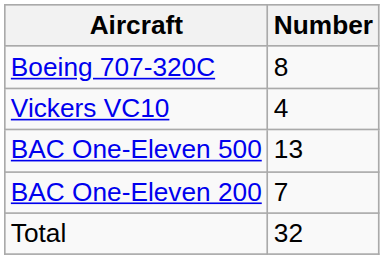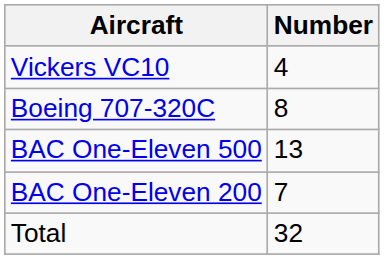 <table class="wikitable">
 <tr>
 <th>Aircraft</th>
 <th>Number</th>
 </tr>
 <tr>
+<td><a href='#'>Vickers VC10</a></td>
+<td>4</td>
+</tr>
+<tr>
 <td><a href='#'>Boeing 707-320C</a></td>
 <td>8</td>
-</tr>
-<tr>
-<td><a href='#'>Vickers VC10</a></td>
-<td>4</td>
 </tr>
 <tr>
 <td><a href='#'>BAC One-Eleven 500</a></td>
 <td>13</td>
 </tr>
 <tr>
 <td><a href='#'>BAC One-Eleven 200</a></td>
 <td>7</td>
 </tr>
 <tr>
 <td>Total</td>
 <td>32</td>
 </tr>
 </table>
